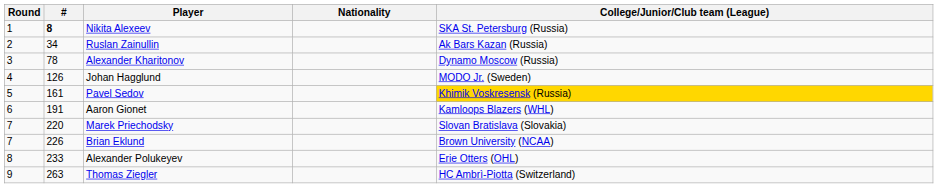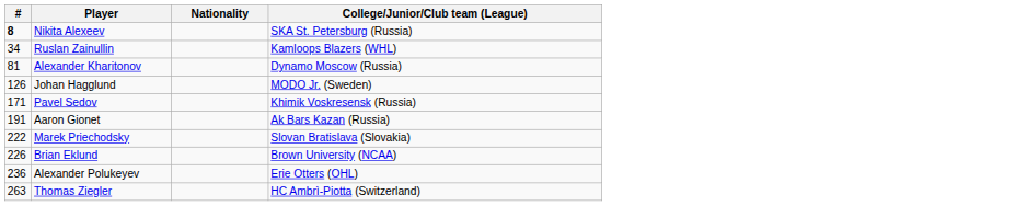 <table class="wikitable">
 <tr align="center">
-<th bgcolor="#DDDDFF" width="4.0%">Round</th>
 <th bgcolor="#DDDDFF" width="4.0%">#</th>
 <th bgcolor="#DDDDFF" width="21.0%">Player</th>
 <th bgcolor="#DDDDFF" width="14.5%">Nationality</th>
 <th bgcolor="#DDDDFF" width="50.0%">College/Junior/Club team (League)</th>
 </tr>
 <tr>
-<td>1</td>
 <td><strong>8</strong></td>
 <td><a href='#'>Nikita Alexeev</a></td>
 <td></td>
 <td><a href='#'>SKA St. Petersburg</a> (Russia)</td>
 </tr>
 <tr>
-<td>2</td>
 <td>34</td>
 <td><a href='#'>Ruslan Zainullin</a></td>
 <td></td>
-<td><a href='#'>Ak Bars Kazan</a> (Russia)</td>
+<td><a href='#'>Kamloops Blazers</a> (<a href='#'>WHL</a>)</td>
 </tr>
 <tr>
-<td>3</td>
-<td>78</td>
+<td>81</td>
 <td><a href='#'>Alexander Kharitonov</a></td>
 <td></td>
 <td><a href='#'>Dynamo Moscow</a> (Russia)</td>
 </tr>
 <tr>
-<td>4</td>
 <td>126</td>
 <td>Johan Hagglund</td>
 <td></td>
 <td><a href='#'>MODO Jr.</a> (Sweden)</td>
 </tr>
 <tr>
-<td>5</td>
-<td>161</td>
+<td>171</td>
 <td><a href='#'>Pavel Sedov</a></td>
 <td></td>
-<td style="background: gold;"><a href='#'>Khimik Voskresensk</a> (Russia)</td>
+<td><a href='#'>Khimik Voskresensk</a> (Russia)</td>
 </tr>
 <tr>
-<td>6</td>
 <td>191</td>
 <td>Aaron Gionet</td>
 <td></td>
-<td><a href='#'>Kamloops Blazers</a> (<a href='#'>WHL</a>)</td>
+<td><a href='#'>Ak Bars Kazan</a> (Russia)</td>
 </tr>
 <tr>
-<td>7</td>
-<td>220</td>
+<td>222</td>
 <td><a href='#'>Marek Priechodsky</a></td>
 <td></td>
 <td><a href='#'>Slovan Bratislava</a> (Slovakia)</td>
 </tr>
 <tr>
-<td>7</td>
 <td>226</td>
 <td><a href='#'>Brian Eklund</a></td>
 <td></td>
 <td><a href='#'>Brown University</a> (<a href='#'>NCAA</a>)</td>
 </tr>
 <tr>
-<td>8</td>
-<td>233</td>
+<td>236</td>
 <td>Alexander Polukeyev</td>
 <td></td>
 <td><a href='#'>Erie Otters</a> (<a href='#'>OHL</a>)</td>
 </tr>
 <tr>
-<td>9</td>
 <td>263</td>
 <td><a href='#'>Thomas Ziegler</a></td>
 <td></td>
 <td><a href='#'>HC Ambrì-Piotta</a> (Switzerland)</td>
 </tr>
 </table>
